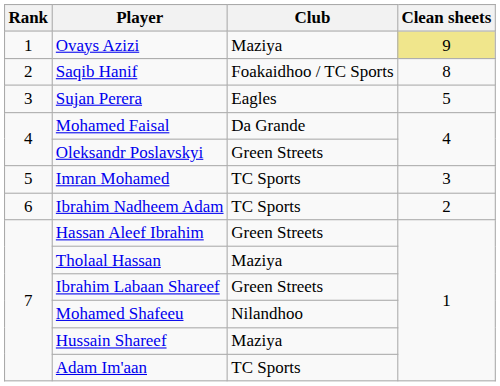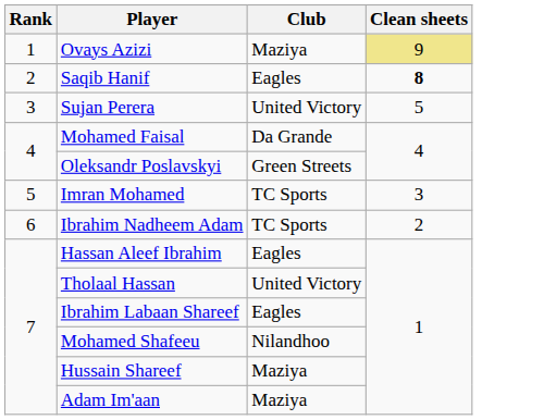 <table class="wikitable" style="text-align:center">
 <tr>
 <th>Rank</th>
 <th>Player</th>
 <th>Club</th>
 <th>Clean sheets</th>
 </tr>
 <tr>
 <td>1</td>
 <td align="left"> <a href='#'>Ovays Azizi</a></td>
 <td align="left">Maziya</td>
 <td align="center" style="background: khaki;">9</td>
 </tr>
 <tr>
 <td>2</td>
 <td align="left"> <a href='#'>Saqib Hanif</a></td>
-<td align="left">Foakaidhoo / TC Sports</td>
-<td align="center">8</td>
+<td align="left">Eagles</td>
+<td align="center"><strong>8</strong></td>
 </tr>
 <tr>
 <td>3</td>
 <td align="left"> <a href='#'>Sujan Perera</a></td>
-<td align="left">Eagles</td>
+<td align="left">United Victory</td>
 <td align="center">5</td>
 </tr>
 <tr>
 <td rowspan="2">4</td>
 <td align="left"> <a href='#'>Mohamed Faisal</a></td>
 <td align="left">Da Grande</td>
 <td rowspan="2">4</td>
 </tr>
 <tr>
 <td align="left"> <a href='#'>Oleksandr Poslavskyi</a></td>
 <td align="left">Green Streets</td>
 </tr>
 <tr>
 <td>5</td>
 <td align="left"> <a href='#'>Imran Mohamed</a></td>
 <td align="left">TC Sports</td>
 <td align="center">3</td>
 </tr>
 <tr>
 <td>6</td>
 <td align="left"> <a href='#'>Ibrahim Nadheem Adam</a></td>
 <td align="left">TC Sports</td>
 <td align="center">2</td>
 </tr>
 <tr>
 <td rowspan="6">7</td>
 <td align="left"> <a href='#'>Hassan Aleef Ibrahim</a></td>
-<td align="left">Green Streets</td>
+<td align="left">Eagles</td>
 <td rowspan="6">1</td>
 </tr>
 <tr>
 <td align="left"> <a href='#'>Tholaal Hassan</a></td>
-<td align="left">Maziya</td>
+<td align="left">United Victory</td>
 </tr>
 <tr>
 <td align="left"> <a href='#'>Ibrahim Labaan Shareef</a></td>
-<td align="left">Green Streets</td>
+<td align="left">Eagles</td>
 </tr>
 <tr>
 <td align="left"> <a href='#'>Mohamed Shafeeu</a></td>
 <td align="left">Nilandhoo</td>
 </tr>
 <tr>
 <td align="left"> <a href='#'>Hussain Shareef</a></td>
 <td align="left">Maziya</td>
 </tr>
 <tr>
 <td align="left"> <a href='#'>Adam Im'aan</a></td>
-<td align="left">TC Sports</td>
+<td align="left">Maziya</td>
 </tr>
 </table>
